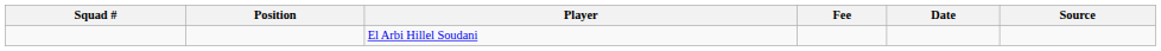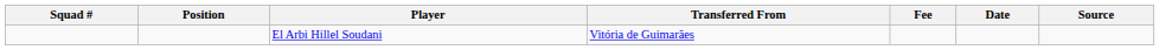 <table class="wikitable sortable" style="width:90%; text-align:center; font-size:95%; text-align:left;">
 <tr>
 <th>Squad #</th>
 <th>Position</th>
 <th>Player</th>
+<th>Transferred From</th>
 <th>Fee</th>
 <th>Date</th>
 <th>Source</th>
 </tr>
 <tr>
 <td></td>
 <td></td>
 <td> <a href='#'>El Arbi Hillel Soudani</a></td>
+<td> <a href='#'>Vitória de Guimarães</a></td>
 <td></td>
 <td></td>
 <td></td>
 </tr>
 </table>
